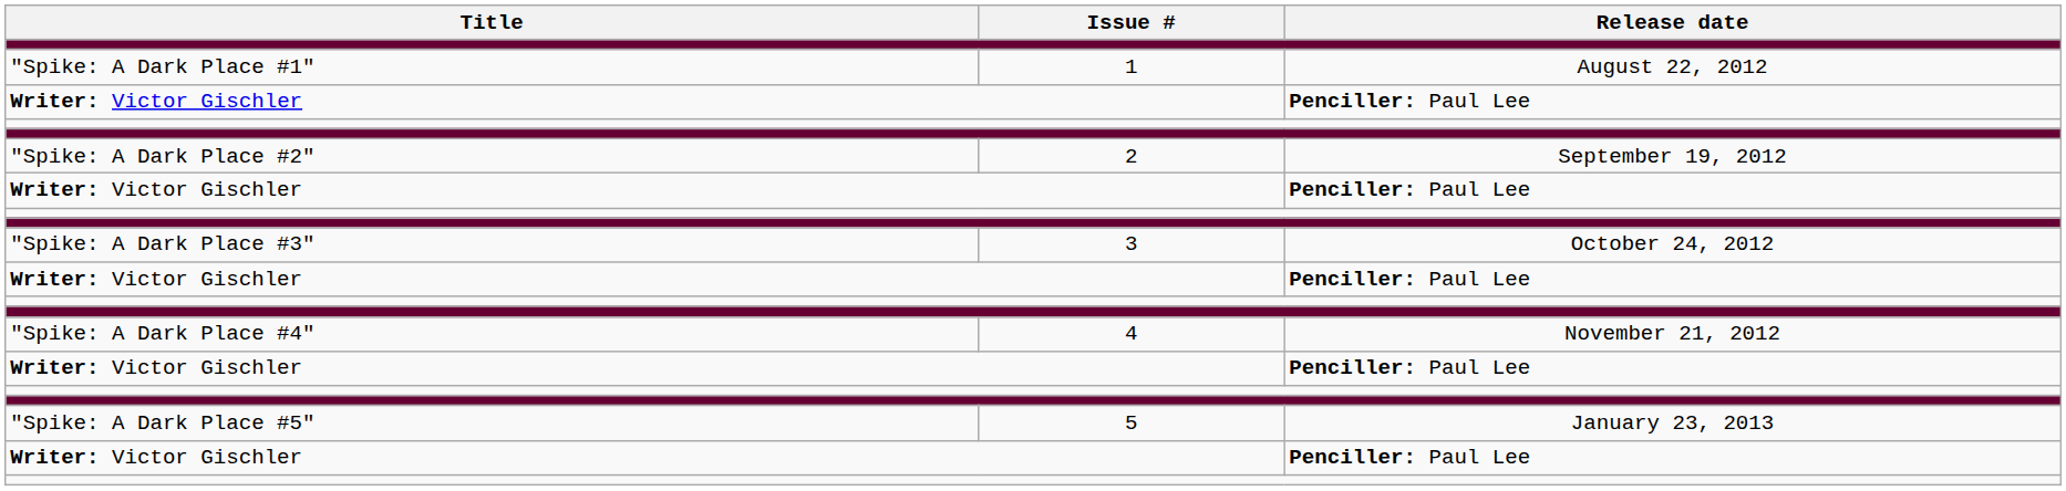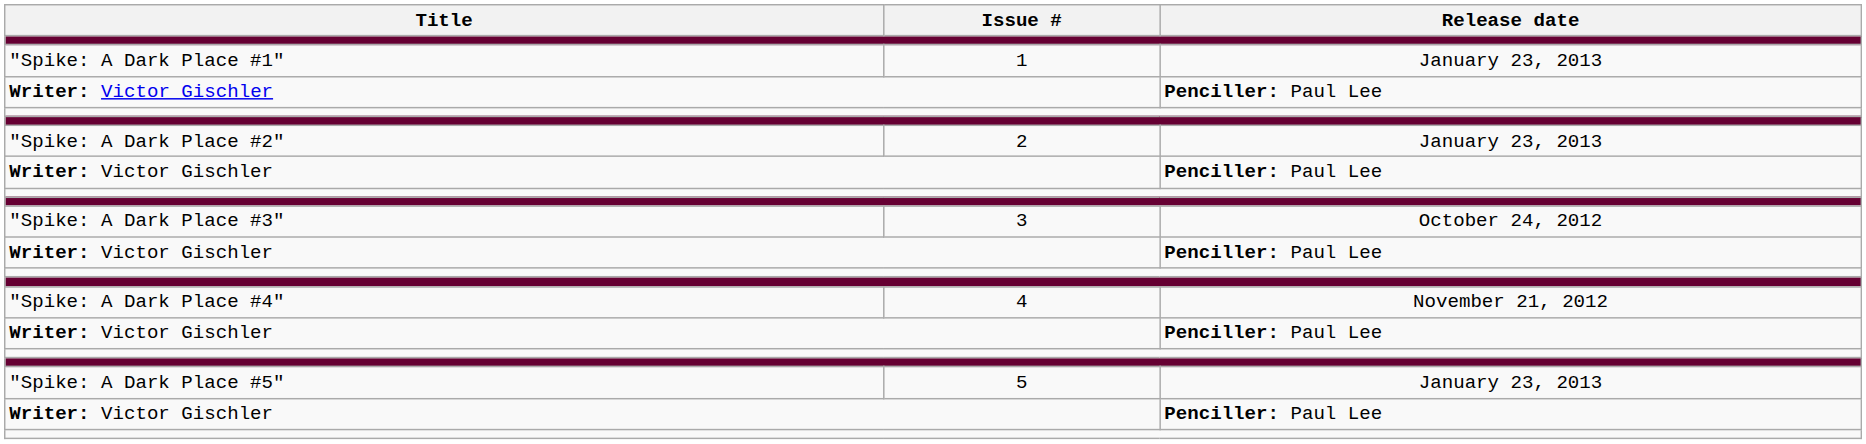 <table class="wikitable" style="width:100%">
 <tr>
 <th>Title</th>
 <th>Issue #</th>
 <th>Release date</th>
 </tr>
 <tr>
 <td colspan="6" style="background:#660033;"></td>
 </tr>
 <tr>
 <td>"Spike: A Dark Place #1"</td>
 <td style="text-align:center;">1</td>
-<td style="text-align:center;">August 22, 2012</td>
+<td style="text-align:center;">January 23, 2013</td>
 </tr>
 <tr>
 <td colspan="2"><strong>Writer:</strong> <a href='#'>Victor Gischler</a></td>
 <td><strong>Penciller:</strong> Paul Lee</td>
 </tr>
 <tr>
 <td colspan="6"></td>
 </tr>
 <tr>
 <td colspan="6" style="background:#660033;"></td>
 </tr>
 <tr>
 <td>"Spike: A Dark Place #2"</td>
 <td style="text-align:center;">2</td>
-<td style="text-align:center;">September 19, 2012</td>
+<td style="text-align:center;">January 23, 2013</td>
 </tr>
 <tr>
 <td colspan="2"><strong>Writer:</strong> Victor Gischler</td>
 <td><strong>Penciller:</strong> Paul Lee</td>
 </tr>
 <tr>
 <td colspan="6"></td>
 </tr>
 <tr>
 <td colspan="6" style="background:#660033;"></td>
 </tr>
 <tr>
 <td>"Spike: A Dark Place #3"</td>
 <td style="text-align:center;">3</td>
 <td style="text-align:center;">October 24, 2012</td>
 </tr>
 <tr>
 <td colspan="2"><strong>Writer:</strong> Victor Gischler</td>
 <td><strong>Penciller:</strong> Paul Lee</td>
 </tr>
 <tr>
 <td colspan="6"></td>
 </tr>
 <tr>
 <td colspan="6" style="background:#660033;"></td>
 </tr>
 <tr>
 <td>"Spike: A Dark Place #4"</td>
 <td style="text-align:center;">4</td>
 <td style="text-align:center;">November 21, 2012</td>
 </tr>
 <tr>
 <td colspan="2"><strong>Writer:</strong> Victor Gischler</td>
 <td><strong>Penciller:</strong> Paul Lee</td>
 </tr>
 <tr>
 <td colspan="6"></td>
 </tr>
 <tr>
 <td colspan="6" style="background:#660033;"></td>
 </tr>
 <tr>
 <td>"Spike: A Dark Place #5"</td>
 <td style="text-align:center;">5</td>
 <td style="text-align:center;">January 23, 2013</td>
 </tr>
 <tr>
 <td colspan="2"><strong>Writer:</strong> Victor Gischler</td>
 <td><strong>Penciller:</strong> Paul Lee</td>
 </tr>
 <tr>
 <td colspan="6"></td>
 </tr>
 </table>
